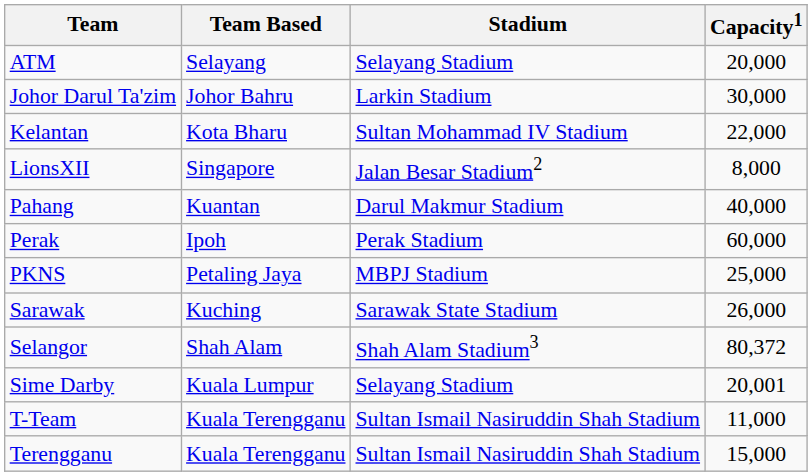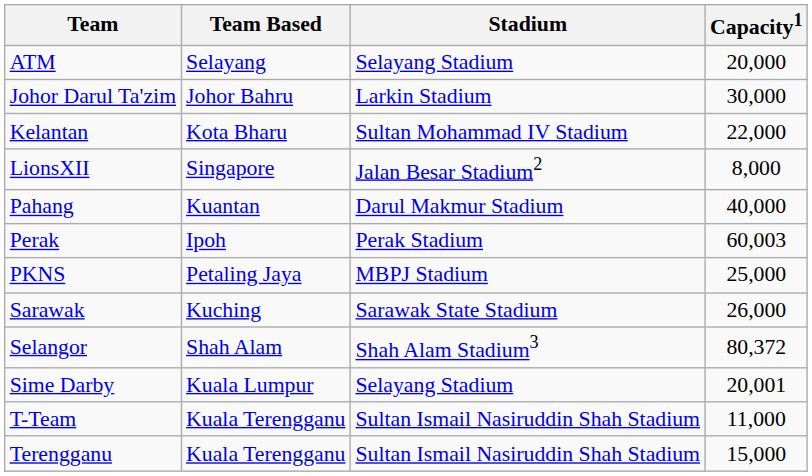 <table class="wikitable sortable">
 <tr>
 <th>Team</th>
 <th>Team Based</th>
 <th>Stadium</th>
 <th>Capacity<sup>1</sup></th>
 </tr>
 <tr>
 <td><a href='#'>ATM</a></td>
 <td><a href='#'>Selayang</a></td>
 <td><a href='#'>Selayang Stadium</a></td>
 <td align="center">20,000</td>
 </tr>
 <tr>
 <td><a href='#'>Johor Darul Ta'zim</a></td>
 <td><a href='#'>Johor Bahru</a></td>
 <td><a href='#'>Larkin Stadium</a></td>
 <td align="center">30,000</td>
 </tr>
 <tr>
 <td><a href='#'>Kelantan</a></td>
 <td><a href='#'>Kota Bharu</a></td>
 <td><a href='#'>Sultan Mohammad IV Stadium</a></td>
 <td align="center">22,000</td>
 </tr>
 <tr>
 <td><a href='#'>LionsXII</a></td>
 <td><a href='#'>Singapore</a></td>
 <td><a href='#'>Jalan Besar Stadium</a><sup>2</sup></td>
 <td align="center">8,000</td>
 </tr>
 <tr>
 <td><a href='#'>Pahang</a></td>
 <td><a href='#'>Kuantan</a></td>
 <td><a href='#'>Darul Makmur Stadium</a></td>
 <td align="center">40,000</td>
 </tr>
 <tr>
 <td><a href='#'>Perak</a></td>
 <td><a href='#'>Ipoh</a></td>
 <td><a href='#'>Perak Stadium</a></td>
-<td align="center">60,000</td>
+<td align="center">60,003</td>
 </tr>
 <tr>
 <td><a href='#'>PKNS</a></td>
 <td><a href='#'>Petaling Jaya</a></td>
 <td><a href='#'>MBPJ Stadium</a></td>
 <td align="center">25,000</td>
 </tr>
 <tr>
 <td><a href='#'>Sarawak</a></td>
 <td><a href='#'>Kuching</a></td>
 <td><a href='#'>Sarawak State Stadium</a></td>
 <td align="center">26,000</td>
 </tr>
 <tr>
 <td><a href='#'>Selangor</a></td>
 <td><a href='#'>Shah Alam</a></td>
 <td><a href='#'>Shah Alam Stadium</a><sup>3</sup></td>
 <td align="center">80,372</td>
 </tr>
 <tr>
 <td><a href='#'>Sime Darby</a></td>
 <td><a href='#'>Kuala Lumpur</a></td>
 <td><a href='#'>Selayang Stadium</a></td>
 <td align="center">20,001</td>
 </tr>
 <tr>
 <td><a href='#'>T-Team</a></td>
 <td><a href='#'>Kuala Terengganu</a></td>
 <td><a href='#'>Sultan Ismail Nasiruddin Shah Stadium</a></td>
 <td align="center">11,000</td>
 </tr>
 <tr>
 <td><a href='#'>Terengganu</a></td>
 <td><a href='#'>Kuala Terengganu</a></td>
 <td><a href='#'>Sultan Ismail Nasiruddin Shah Stadium</a></td>
 <td align="center">15,000</td>
 </tr>
 </table>
